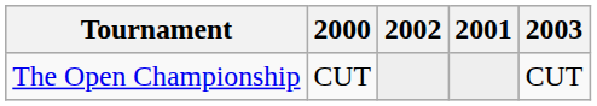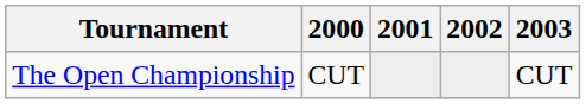 <table class="wikitable" style="font-size:95%;text-align:center;">
 <tr>
 <th>Tournament</th>
 <th>2000</th>
+<th>2001</th>
 <th>2002</th>
-<th>2001</th>
 <th>2003</th>
 </tr>
 <tr>
 <td align=left><a href='#'>The Open Championship</a></td>
 <td>CUT</td>
 <td style="background:#eeeeee;"></td>
 <td style="background:#eeeeee;"></td>
 <td>CUT</td>
 </tr>
 </table>
